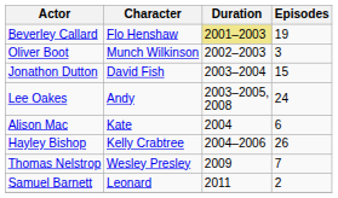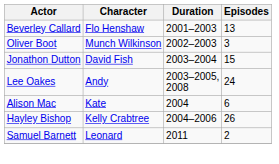 <table class="wikitable sortable">
 <tr>
 <th>Actor</th>
 <th>Character</th>
 <th>Duration</th>
 <th>Episodes</th>
 </tr>
 <tr>
 <td><a href='#'>Beverley Callard</a></td>
 <td><a href='#'>Flo Henshaw</a></td>
-<td style="background: khaki;">2001–2003</td>
-<td>19</td>
+<td>2001–2003</td>
+<td>13</td>
 </tr>
 <tr>
 <td><a href='#'>Oliver Boot</a></td>
 <td><a href='#'>Munch Wilkinson</a></td>
 <td>2002–2003</td>
 <td>3</td>
 </tr>
 <tr>
 <td><a href='#'>Jonathon Dutton</a></td>
 <td><a href='#'>David Fish</a></td>
 <td>2003–2004</td>
 <td>15</td>
 </tr>
 <tr>
 <td><a href='#'>Lee Oakes</a></td>
 <td><a href='#'>Andy</a></td>
 <td>2003–2005,<br>2008</td>
 <td>24</td>
 </tr>
 <tr>
 <td><a href='#'>Alison Mac</a></td>
 <td><a href='#'>Kate</a></td>
 <td>2004</td>
 <td>6</td>
 </tr>
 <tr>
 <td><a href='#'>Hayley Bishop</a></td>
 <td><a href='#'>Kelly Crabtree</a></td>
 <td>2004–2006</td>
 <td>26</td>
 </tr>
 <tr>
-<td><a href='#'>Thomas Nelstrop</a></td>
-<td><a href='#'>Wesley Presley</a></td>
-<td rowspan="1">2009</td>
-<td rowspan="1">7</td>
-</tr>
-<tr>
 <td><a href='#'>Samuel Barnett</a></td>
 <td><a href='#'>Leonard</a></td>
 <td rowspan="1">2011</td>
 <td rowspan="1">2</td>
 </tr>
 <tr>
 </tr>
 </table>
